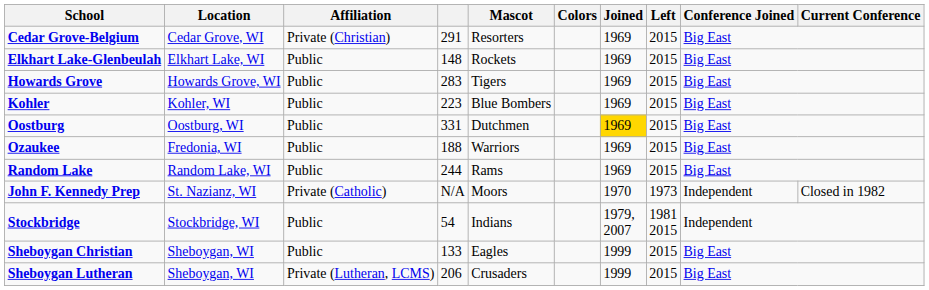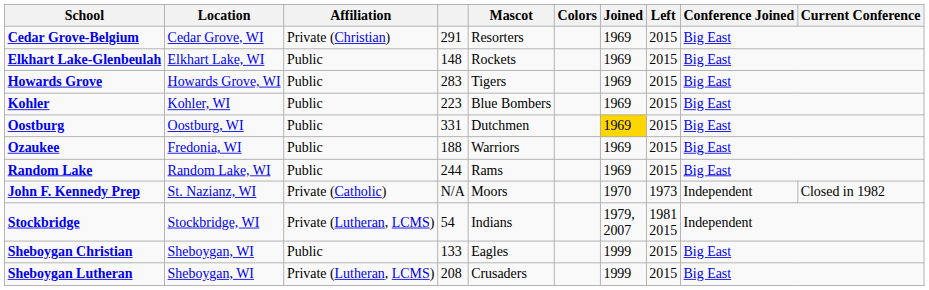 <table class="wikitable sortable">
 <tr>
 <th>School</th>
 <th>Location</th>
 <th>Affiliation</th>
 <th></th>
 <th>Mascot</th>
 <th>Colors</th>
 <th>Joined</th>
 <th>Left</th>
 <th>Conference Joined</th>
 <th>Current Conference</th>
 </tr>
 <tr>
 <td><a href='#'><strong>Cedar Grove-Belgium</strong></a></td>
 <td><a href='#'>Cedar Grove, WI</a></td>
 <td>Private (<a href='#'>Christian</a>)</td>
 <td>291</td>
 <td>Resorters</td>
 <td> </td>
 <td>1969</td>
 <td>2015</td>
 <td colspan="2"><a href='#'>Big East</a></td>
 </tr>
 <tr>
 <td><a href='#'><strong>Elkhart Lake-Glenbeulah</strong></a></td>
 <td><a href='#'>Elkhart Lake, WI</a></td>
 <td>Public</td>
 <td>148</td>
 <td>Rockets</td>
 <td> </td>
 <td>1969</td>
 <td>2015</td>
 <td colspan="2"><a href='#'>Big East</a></td>
 </tr>
 <tr>
 <td><a href='#'><strong>Howards Grove</strong></a></td>
 <td><a href='#'>Howards Grove, WI</a></td>
 <td>Public</td>
 <td>283</td>
 <td>Tigers</td>
 <td> </td>
 <td>1969</td>
 <td>2015</td>
 <td colspan="2"><a href='#'>Big East</a></td>
 </tr>
 <tr>
 <td><a href='#'><strong>Kohler</strong></a></td>
 <td><a href='#'>Kohler, WI</a></td>
 <td>Public</td>
 <td>223</td>
 <td>Blue Bombers</td>
 <td> </td>
 <td>1969</td>
 <td>2015</td>
 <td colspan="2"><a href='#'>Big East</a></td>
 </tr>
 <tr>
 <td><a href='#'><strong>Oostburg</strong></a></td>
 <td><a href='#'>Oostburg, WI</a></td>
 <td>Public</td>
 <td>331</td>
 <td>Dutchmen</td>
 <td> </td>
 <td style="background: gold;">1969</td>
 <td>2015</td>
 <td colspan="2"><a href='#'>Big East</a></td>
 </tr>
 <tr>
 <td><a href='#'><strong>Ozaukee</strong></a></td>
 <td><a href='#'>Fredonia, WI</a></td>
 <td>Public</td>
 <td>188</td>
 <td>Warriors</td>
 <td> </td>
 <td>1969</td>
 <td>2015</td>
 <td colspan="2"><a href='#'>Big East</a></td>
 </tr>
 <tr>
 <td><a href='#'><strong>Random Lake</strong></a></td>
 <td><a href='#'>Random Lake, WI</a></td>
 <td>Public</td>
 <td>244</td>
 <td>Rams</td>
 <td> </td>
 <td>1969</td>
 <td>2015</td>
 <td colspan="2"><a href='#'>Big East</a></td>
 </tr>
 <tr>
 <td><a href='#'><strong>John F. Kennedy Prep</strong></a></td>
 <td><a href='#'>St. Nazianz, WI</a></td>
 <td>Private (<a href='#'>Catholic</a>)</td>
 <td>N/A</td>
 <td>Moors</td>
 <td> </td>
 <td>1970</td>
 <td>1973</td>
 <td>Independent</td>
 <td>Closed in 1982</td>
 </tr>
 <tr>
 <td><a href='#'><strong>Stockbridge</strong></a></td>
 <td><a href='#'>Stockbridge, WI</a></td>
-<td>Public</td>
+<td>Private (<a href='#'>Lutheran</a>, <a href='#'>LCMS</a>)</td>
 <td>54</td>
 <td>Indians</td>
 <td> </td>
 <td>1979,<br>2007</td>
 <td>1981<br>2015</td>
 <td colspan="2">Independent</td>
 </tr>
 <tr>
 <td><a href='#'><strong>Sheboygan Christian</strong></a></td>
 <td><a href='#'>Sheboygan, WI</a></td>
 <td>Public</td>
 <td>133</td>
 <td>Eagles</td>
 <td> </td>
 <td>1999</td>
 <td>2015</td>
 <td colspan="2"><a href='#'>Big East</a></td>
 </tr>
 <tr>
 <td><a href='#'><strong>Sheboygan Lutheran</strong></a></td>
 <td><a href='#'>Sheboygan, WI</a></td>
 <td>Private (<a href='#'>Lutheran</a>, <a href='#'>LCMS</a>)</td>
-<td>206</td>
+<td>208</td>
 <td>Crusaders</td>
 <td> </td>
 <td>1999</td>
 <td>2015</td>
 <td colspan="2"><a href='#'>Big East</a></td>
 </tr>
 </table>
